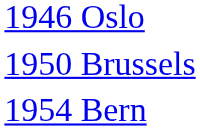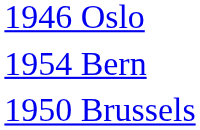 <table>
 <tr>
 <td><a href='#'>1946 Oslo</a><br></td>
+<td></td>
+<td></td>
+<td></td>
+</tr>
+<tr>
+<td><a href='#'>1954 Bern</a><br></td>
 <td></td>
 <td></td>
 <td></td>
 </tr>
 <tr>
 <td><a href='#'>1950 Brussels</a><br></td>
 <td></td>
 <td></td>
 <td></td>
 </tr>
-<tr>
-<td><a href='#'>1954 Bern</a><br></td>
-<td></td>
-<td></td>
-<td></td>
-</tr>
 </table>
